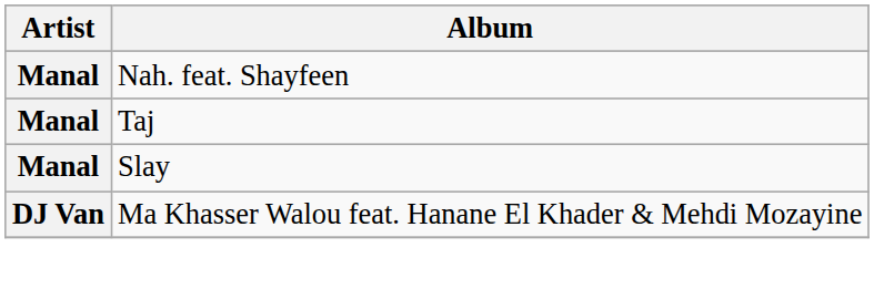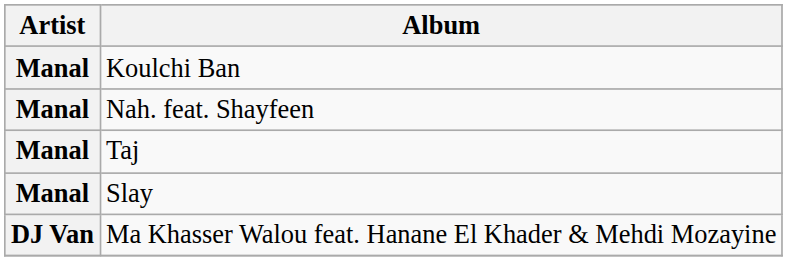 <table class="wikitable sortable plainrowheaders">
 <tr style="background:#ccc; text-align:center;">
 <th scope="col">Artist</th>
 <th scope="col">Album</th>
+</tr>
+<tr>
+<th scope=row>Manal</th>
+<td>Koulchi Ban</td>
 </tr>
 <tr>
 <th scope=row>Manal</th>
 <td>Nah. feat. Shayfeen</td>
 </tr>
 <tr>
 <th scope=row>Manal</th>
 <td>Taj</td>
 </tr>
 <tr>
 <th scope=row>Manal</th>
 <td>Slay</td>
 </tr>
 <tr>
 <th scope=row>DJ Van</th>
 <td>Ma Khasser Walou feat. Hanane El Khader & Mehdi Mozayine</td>
 </tr>
 <tr>
 </tr>
 </table>
